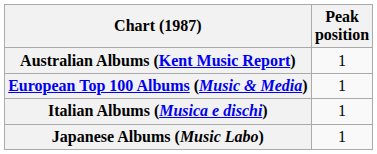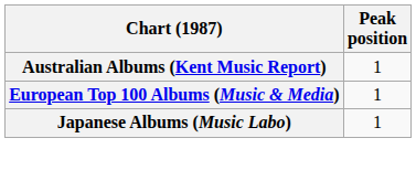 <table class="wikitable sortable plainrowheaders" style="text-align:center">
 <tr>
 <th scope="col">Chart (1987)</th>
 <th scope="col">Peak<br>position</th>
 </tr>
 <tr>
 <th scope="row">Australian Albums (<a href='#'>Kent Music Report</a>)</th>
 <td>1</td>
 </tr>
 <tr>
 </tr>
 <tr>
 </tr>
 <tr>
 </tr>
 <tr>
 <th scope="row"><a href='#'>European Top 100 Albums</a> (<em><a href='#'>Music & Media</a></em>)</th>
 <td>1</td>
 </tr>
 <tr>
 </tr>
 <tr>
-<th scope="row">Italian Albums (<em><a href='#'>Musica e dischi</a></em>)</th>
-<td>1</td>
-</tr>
-<tr>
 <th scope="row">Japanese Albums (<em>Music Labo</em>)</th>
 <td>1</td>
 </tr>
 <tr>
 </tr>
 <tr>
 </tr>
 <tr>
 </tr>
 <tr>
 </tr>
 <tr>
 </tr>
 <tr>
 </tr>
 <tr>
 </tr>
 </table>
